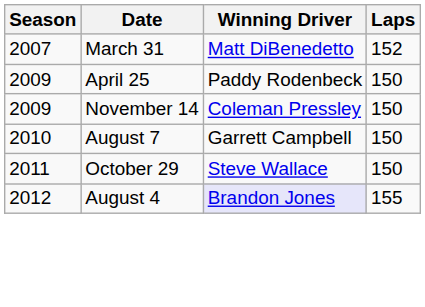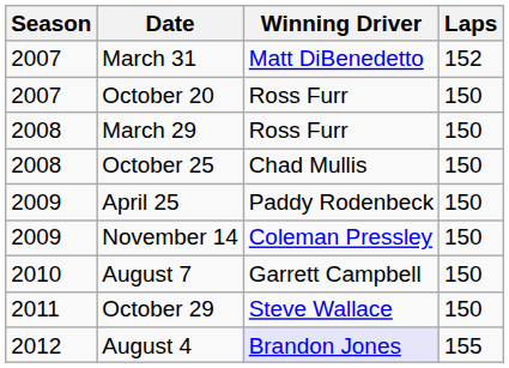 <table class="wikitable" style="font-size: 85%;">
 <tr>
 <th>Season</th>
 <th>Date</th>
 <th>Winning Driver</th>
 <th>Laps</th>
 </tr>
 <tr>
 <td>2007</td>
 <td>March 31</td>
 <td><a href='#'>Matt DiBenedetto</a></td>
 <td>152</td>
+</tr>
+<tr>
+<td>2007</td>
+<td>October 20</td>
+<td>Ross Furr</td>
+<td>150</td>
+</tr>
+<tr>
+<td>2008</td>
+<td>March 29</td>
+<td>Ross Furr</td>
+<td>150</td>
+</tr>
+<tr>
+<td>2008</td>
+<td>October 25</td>
+<td>Chad Mullis</td>
+<td>150</td>
 </tr>
 <tr>
 <td>2009</td>
 <td>April 25</td>
 <td>Paddy Rodenbeck</td>
 <td>150</td>
 </tr>
 <tr>
 <td>2009</td>
 <td>November 14</td>
 <td><a href='#'>Coleman Pressley</a></td>
 <td>150</td>
 </tr>
 <tr>
 <td>2010</td>
 <td>August 7</td>
 <td>Garrett Campbell</td>
 <td>150</td>
 </tr>
 <tr>
 <td>2011</td>
 <td>October 29</td>
 <td><a href='#'>Steve Wallace</a></td>
 <td>150</td>
 </tr>
 <tr>
 <td>2012</td>
 <td>August 4</td>
 <td style="background: lavender;"><a href='#'>Brandon Jones</a></td>
 <td>155</td>
 </tr>
 </table>
